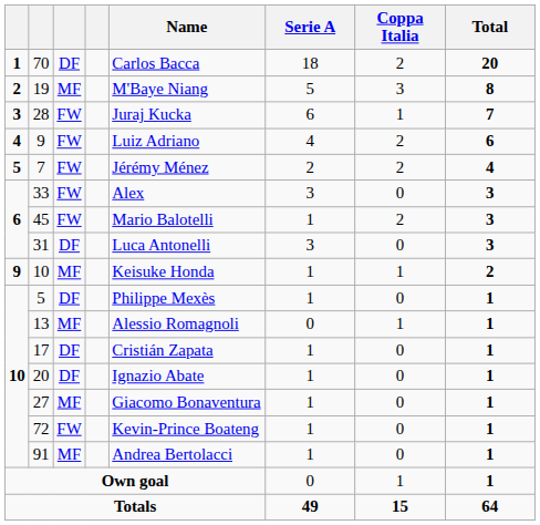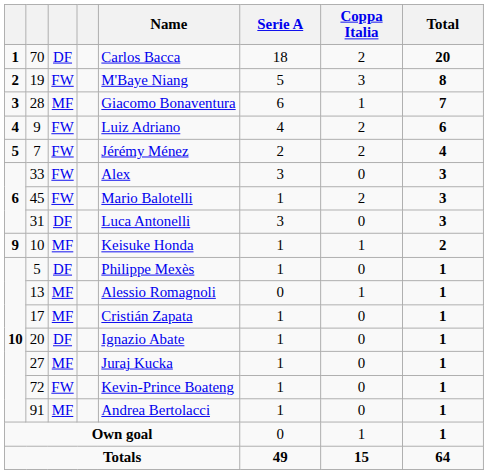 <table class="wikitable" style="text-align:center">
 <tr>
 <th width=15></th>
 <th width=15></th>
 <th width=15></th>
 <th width=15></th>
 <th width=145>Name</th>
 <th width=80><a href='#'>Serie A</a></th>
 <th width=80><a href='#'>Coppa Italia</a></th>
 <th width=80>Total</th>
 </tr>
 <tr>
 <td><strong>1</strong></td>
 <td>70</td>
 <td><a href='#'>DF</a></td>
 <td></td>
 <td align=left><a href='#'>Carlos Bacca</a></td>
 <td>18</td>
 <td>2</td>
 <td><strong>20</strong></td>
 </tr>
 <tr>
 <td><strong>2</strong></td>
 <td>19</td>
-<td><a href='#'>MF</a></td>
+<td><a href='#'>FW</a></td>
 <td></td>
 <td align=left><a href='#'>M'Baye Niang</a></td>
 <td>5</td>
 <td>3</td>
 <td><strong>8</strong></td>
 </tr>
 <tr>
 <td><strong>3</strong></td>
 <td>28</td>
-<td><a href='#'>FW</a></td>
+<td><a href='#'>MF</a></td>
 <td></td>
-<td align=left><a href='#'>Juraj Kucka</a></td>
+<td align=left><a href='#'>Giacomo Bonaventura</a></td>
 <td>6</td>
 <td>1</td>
 <td><strong>7</strong></td>
 </tr>
 <tr>
 <td><strong>4</strong></td>
 <td>9</td>
 <td><a href='#'>FW</a></td>
 <td></td>
 <td align=left><a href='#'>Luiz Adriano</a></td>
 <td>4</td>
 <td>2</td>
 <td><strong>6</strong></td>
 </tr>
 <tr>
 <td><strong>5</strong></td>
 <td>7</td>
 <td><a href='#'>FW</a></td>
 <td></td>
 <td align=left><a href='#'>Jérémy Ménez</a></td>
 <td>2</td>
 <td>2</td>
 <td><strong>4</strong></td>
 </tr>
 <tr>
 <td rowspan=3><strong>6</strong></td>
 <td>33</td>
 <td><a href='#'>FW</a></td>
 <td></td>
 <td align=left><a href='#'>Alex</a></td>
 <td>3</td>
 <td>0</td>
 <td><strong>3</strong></td>
 </tr>
 <tr>
 <td>45</td>
 <td><a href='#'>FW</a></td>
 <td></td>
 <td align=left><a href='#'>Mario Balotelli</a></td>
 <td>1</td>
 <td>2</td>
 <td><strong>3</strong></td>
 </tr>
 <tr>
 <td>31</td>
 <td><a href='#'>DF</a></td>
 <td></td>
 <td align=left><a href='#'>Luca Antonelli</a></td>
 <td>3</td>
 <td>0</td>
 <td><strong>3</strong></td>
 </tr>
 <tr>
 <td><strong>9</strong></td>
 <td>10</td>
 <td><a href='#'>MF</a></td>
 <td></td>
 <td align=left><a href='#'>Keisuke Honda</a></td>
 <td>1</td>
 <td>1</td>
 <td><strong>2</strong></td>
 </tr>
 <tr>
 <td rowspan=7><strong>10</strong></td>
 <td>5</td>
 <td><a href='#'>DF</a></td>
 <td></td>
 <td align=left><a href='#'>Philippe Mexès</a></td>
 <td>1</td>
 <td>0</td>
 <td><strong>1</strong></td>
 </tr>
 <tr>
 <td>13</td>
 <td><a href='#'>MF</a></td>
 <td></td>
 <td align=left><a href='#'>Alessio Romagnoli</a></td>
 <td>0</td>
 <td>1</td>
 <td><strong>1</strong></td>
 </tr>
 <tr>
 <td>17</td>
-<td><a href='#'>DF</a></td>
+<td><a href='#'>MF</a></td>
 <td></td>
 <td align=left><a href='#'>Cristián Zapata</a></td>
 <td>1</td>
 <td>0</td>
 <td><strong>1</strong></td>
 </tr>
 <tr>
 <td>20</td>
 <td><a href='#'>DF</a></td>
 <td></td>
 <td align=left><a href='#'>Ignazio Abate</a></td>
 <td>1</td>
 <td>0</td>
 <td><strong>1</strong></td>
 </tr>
 <tr>
 <td>27</td>
 <td><a href='#'>MF</a></td>
 <td></td>
-<td align=left><a href='#'>Giacomo Bonaventura</a></td>
+<td align=left><a href='#'>Juraj Kucka</a></td>
 <td>1</td>
 <td>0</td>
 <td><strong>1</strong></td>
 </tr>
 <tr>
 <td>72</td>
 <td><a href='#'>FW</a></td>
 <td></td>
 <td align=left><a href='#'>Kevin-Prince Boateng</a></td>
 <td>1</td>
 <td>0</td>
 <td><strong>1</strong></td>
 </tr>
 <tr>
 <td>91</td>
 <td><a href='#'>MF</a></td>
 <td></td>
 <td align=left><a href='#'>Andrea Bertolacci</a></td>
 <td>1</td>
 <td>0</td>
 <td><strong>1</strong></td>
 </tr>
 <tr>
 <td colspan=5><strong>Own goal</strong></td>
 <td>0</td>
 <td>1</td>
 <td><strong>1</strong></td>
 </tr>
 <tr>
 <td colspan=5><strong>Totals</strong></td>
 <td><strong>49</strong></td>
 <td><strong>15</strong></td>
 <td><strong>64</strong></td>
 </tr>
 </table>
